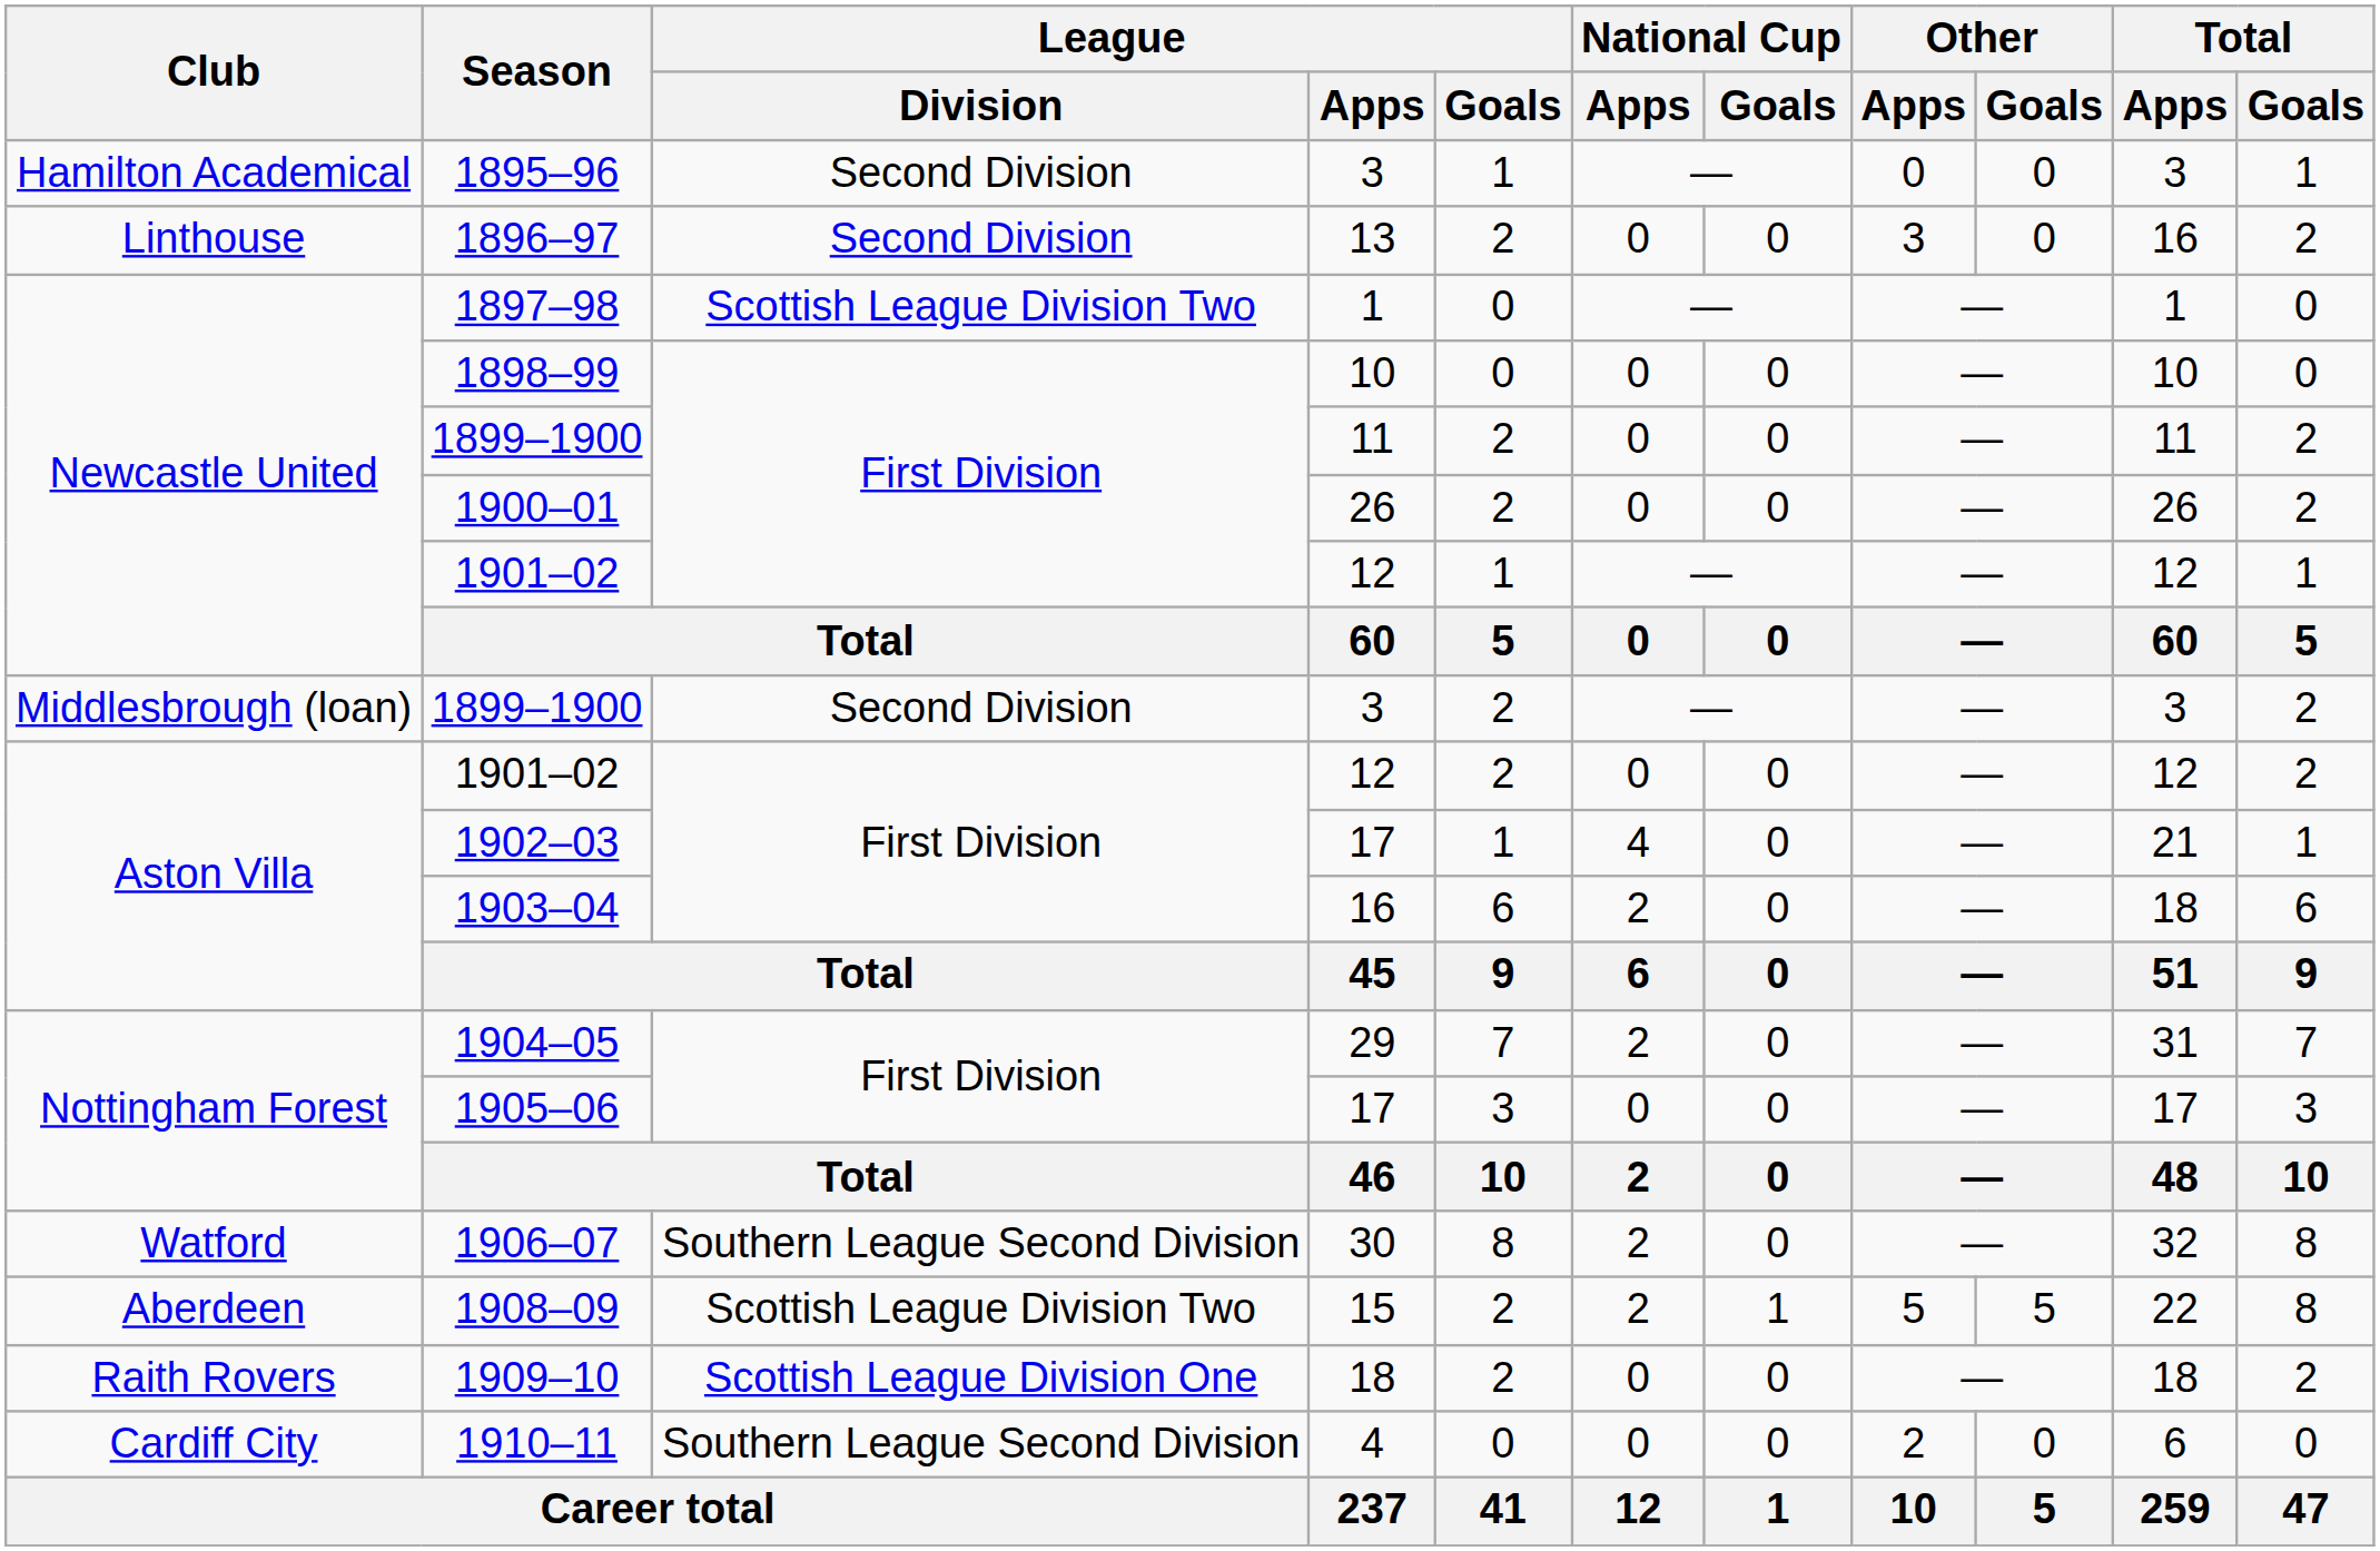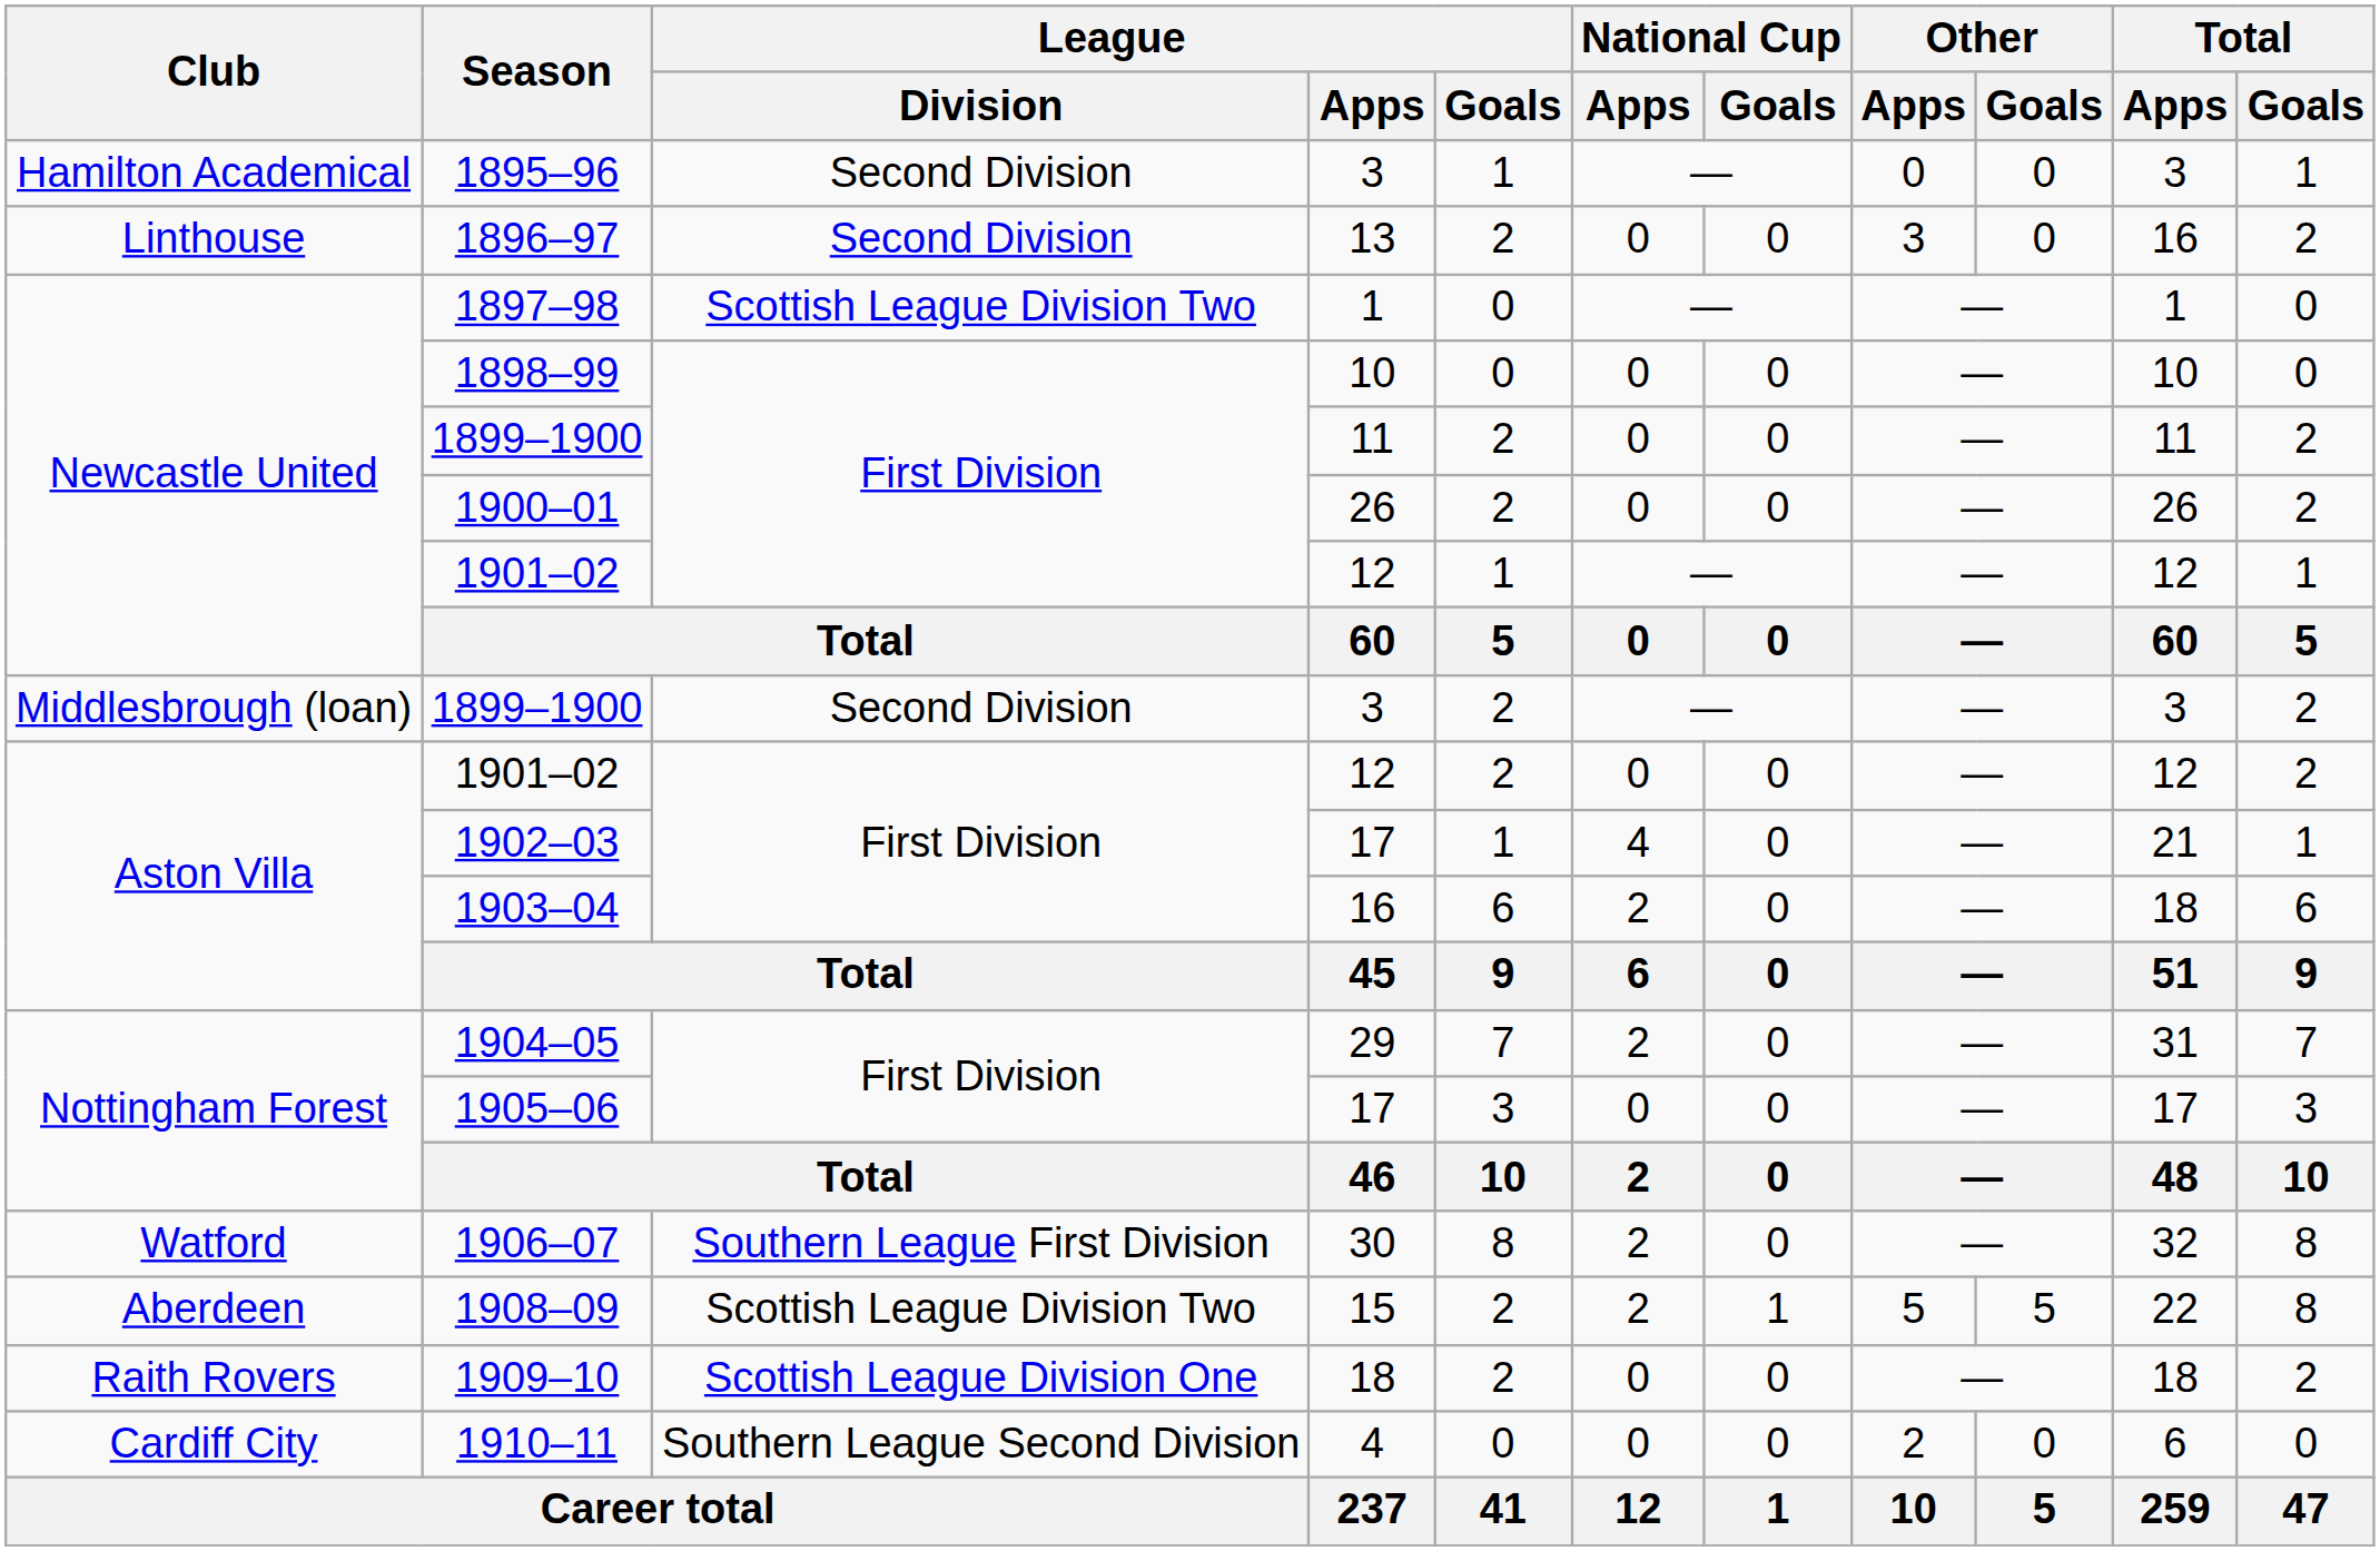 <table class="wikitable" style="text-align: center">
 <tr>
 <th rowspan="2">Club</th>
 <th rowspan="2">Season</th>
 <th colspan="3">League</th>
 <th colspan="2">National Cup</th>
 <th colspan="2">Other</th>
 <th colspan="2">Total</th>
 </tr>
 <tr>
 <th>Division</th>
 <th>Apps</th>
 <th>Goals</th>
 <th>Apps</th>
 <th>Goals</th>
 <th>Apps</th>
 <th>Goals</th>
 <th>Apps</th>
 <th>Goals</th>
 </tr>
 <tr>
 <td><a href='#'>Hamilton Academical</a></td>
 <td><a href='#'>1895–96</a></td>
 <td>Second Division</td>
 <td>3</td>
 <td>1</td>
 <td colspan="2">―</td>
 <td>0</td>
 <td>0</td>
 <td>3</td>
 <td>1</td>
 </tr>
 <tr>
 <td><a href='#'>Linthouse</a></td>
 <td><a href='#'>1896–97</a></td>
 <td><a href='#'>Second Division</a></td>
 <td>13</td>
 <td>2</td>
 <td>0</td>
 <td>0</td>
 <td>3</td>
 <td>0</td>
 <td>16</td>
 <td>2</td>
 </tr>
 <tr>
 <td rowspan="6"><a href='#'>Newcastle United</a></td>
 <td><a href='#'>1897–98</a></td>
 <td><a href='#'>Scottish League Division Two</a></td>
 <td>1</td>
 <td>0</td>
 <td colspan="2">―</td>
 <td colspan="2">―</td>
 <td>1</td>
 <td>0</td>
 </tr>
 <tr>
 <td><a href='#'>1898–99</a></td>
 <td rowspan="4"><a href='#'>First Division</a></td>
 <td>10</td>
 <td>0</td>
 <td>0</td>
 <td>0</td>
 <td colspan="2">―</td>
 <td>10</td>
 <td>0</td>
 </tr>
 <tr>
 <td><a href='#'>1899–1900</a></td>
 <td>11</td>
 <td>2</td>
 <td>0</td>
 <td>0</td>
 <td colspan="2">―</td>
 <td>11</td>
 <td>2</td>
 </tr>
 <tr>
 <td><a href='#'>1900–01</a></td>
 <td>26</td>
 <td>2</td>
 <td>0</td>
 <td>0</td>
 <td colspan="2">―</td>
 <td>26</td>
 <td>2</td>
 </tr>
 <tr>
 <td><a href='#'>1901–02</a></td>
 <td>12</td>
 <td>1</td>
 <td colspan="2">―</td>
 <td colspan="2">―</td>
 <td>12</td>
 <td>1</td>
 </tr>
 <tr>
 <th colspan="2">Total</th>
 <th>60</th>
 <th>5</th>
 <th>0</th>
 <th>0</th>
 <th colspan="2">―</th>
 <th>60</th>
 <th>5</th>
 </tr>
 <tr>
 <td><a href='#'>Middlesbrough</a> (loan)</td>
 <td><a href='#'>1899–1900</a></td>
 <td>Second Division</td>
 <td>3</td>
 <td>2</td>
 <td colspan="2">―</td>
 <td colspan="2">―</td>
 <td>3</td>
 <td>2</td>
 </tr>
 <tr>
 <td rowspan="4"><a href='#'>Aston Villa</a></td>
 <td>1901–02</td>
 <td rowspan="3">First Division</td>
 <td>12</td>
 <td>2</td>
 <td>0</td>
 <td>0</td>
 <td colspan="2">―</td>
 <td>12</td>
 <td>2</td>
 </tr>
 <tr>
 <td><a href='#'>1902–03</a></td>
 <td>17</td>
 <td>1</td>
 <td>4</td>
 <td>0</td>
 <td colspan="2">―</td>
 <td>21</td>
 <td>1</td>
 </tr>
 <tr>
 <td><a href='#'>1903–04</a></td>
 <td>16</td>
 <td>6</td>
 <td>2</td>
 <td>0</td>
 <td colspan="2">―</td>
 <td>18</td>
 <td>6</td>
 </tr>
 <tr>
 <th colspan="2">Total</th>
 <th>45</th>
 <th>9</th>
 <th>6</th>
 <th>0</th>
 <th colspan="2">―</th>
 <th>51</th>
 <th>9</th>
 </tr>
 <tr>
 <td rowspan="3"><a href='#'>Nottingham Forest</a></td>
 <td><a href='#'>1904–05</a></td>
 <td rowspan="2">First Division</td>
 <td>29</td>
 <td>7</td>
 <td>2</td>
 <td>0</td>
 <td colspan="2">―</td>
 <td>31</td>
 <td>7</td>
 </tr>
 <tr>
 <td><a href='#'>1905–06</a></td>
 <td>17</td>
 <td>3</td>
 <td>0</td>
 <td>0</td>
 <td colspan="2">―</td>
 <td>17</td>
 <td>3</td>
 </tr>
 <tr>
 <th colspan="2">Total</th>
 <th>46</th>
 <th>10</th>
 <th>2</th>
 <th>0</th>
 <th colspan="2">―</th>
 <th>48</th>
 <th>10</th>
 </tr>
 <tr>
 <td><a href='#'>Watford</a></td>
 <td><a href='#'>1906–07</a></td>
-<td>Southern League Second Division</td>
+<td><a href='#'>Southern League</a> First Division</td>
 <td>30</td>
 <td>8</td>
 <td>2</td>
 <td>0</td>
 <td colspan="2">―</td>
 <td>32</td>
 <td>8</td>
 </tr>
 <tr>
 <td><a href='#'>Aberdeen</a></td>
 <td><a href='#'>1908–09</a></td>
 <td>Scottish League Division Two</td>
 <td>15</td>
 <td>2</td>
 <td>2</td>
 <td>1</td>
 <td>5</td>
 <td>5</td>
 <td>22</td>
 <td>8</td>
 </tr>
 <tr>
 <td><a href='#'>Raith Rovers</a></td>
 <td><a href='#'>1909–10</a></td>
 <td><a href='#'>Scottish League Division One</a></td>
 <td>18</td>
 <td>2</td>
 <td>0</td>
 <td>0</td>
 <td colspan="2">―</td>
 <td>18</td>
 <td>2</td>
 </tr>
 <tr>
 <td><a href='#'>Cardiff City</a></td>
 <td><a href='#'>1910–11</a></td>
 <td>Southern League Second Division</td>
 <td>4</td>
 <td>0</td>
 <td>0</td>
 <td>0</td>
 <td>2</td>
 <td>0</td>
 <td>6</td>
 <td>0</td>
 </tr>
 <tr>
 <th colspan="3">Career total</th>
 <th>237</th>
 <th>41</th>
 <th>12</th>
 <th>1</th>
 <th>10</th>
 <th>5</th>
 <th>259</th>
 <th>47</th>
 </tr>
 </table>
